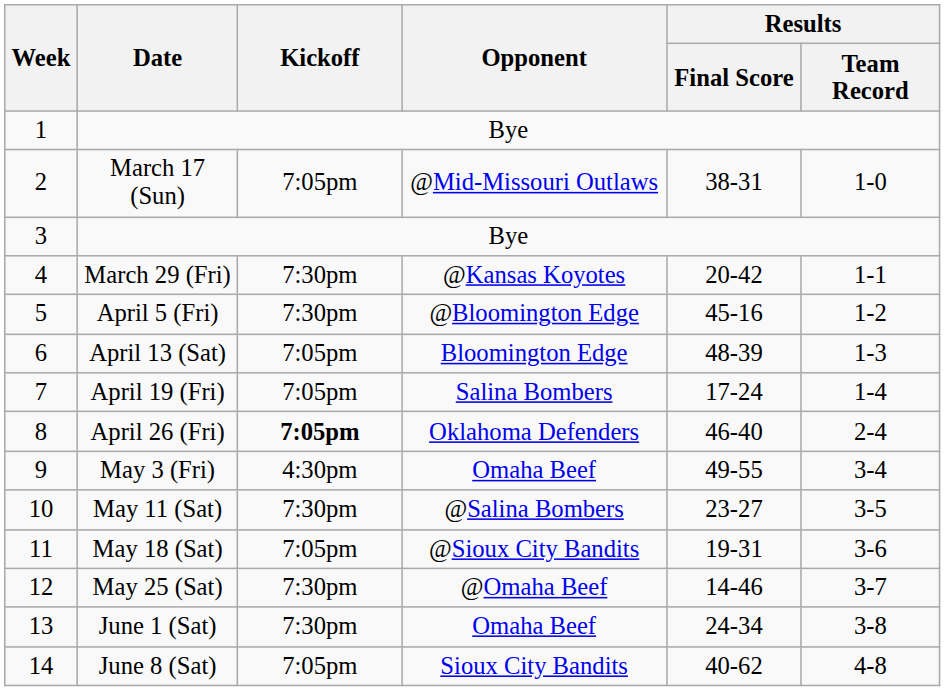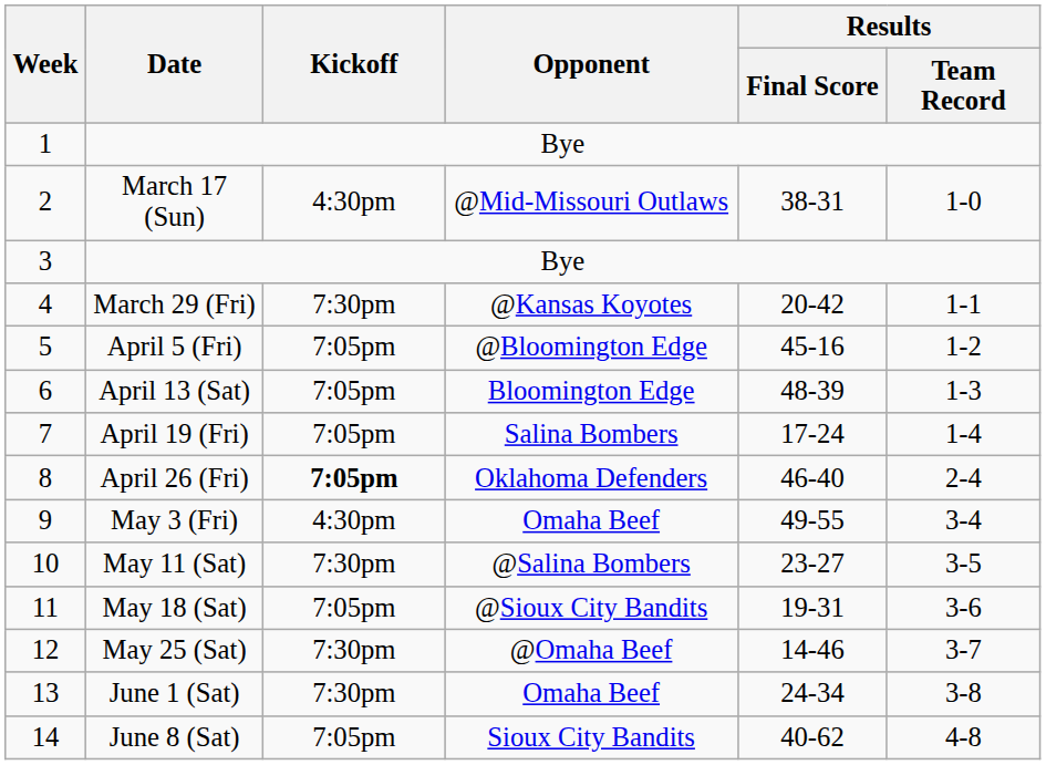 <table class="wikitable">
 <tr>
 <th rowspan="2" width="40">Week</th>
 <th rowspan="2" width="110">Date</th>
 <th rowspan="2" width="110">Kickoff</th>
 <th rowspan="2" width="180">Opponent</th>
 <th colspan="2" width="180">Results</th>
 </tr>
 <tr>
 <th width="90">Final Score</th>
 <th width="90">Team Record</th>
 </tr>
 <tr>
 <td align="center">1</td>
 <td colSpan=5 align="center">Bye</td>
 </tr>
 <tr>
 <td align="center">2</td>
 <td align="center">March 17 (Sun)</td>
-<td align="center">7:05pm</td>
+<td align="center">4:30pm</td>
 <td align="center">@<a href='#'>Mid-Missouri Outlaws</a></td>
 <td align="center">38-31</td>
 <td align="center">1-0</td>
 </tr>
 <tr>
 <td align="center">3</td>
 <td colSpan=5 align="center">Bye</td>
 </tr>
 <tr>
 <td align="center">4</td>
 <td align="center">March 29 (Fri)</td>
 <td align="center">7:30pm</td>
 <td align="center">@<a href='#'>Kansas Koyotes</a></td>
 <td align="center">20-42</td>
 <td align="center">1-1</td>
 </tr>
 <tr>
 <td align="center">5</td>
 <td align="center">April 5 (Fri)</td>
-<td align="center">7:30pm</td>
+<td align="center">7:05pm</td>
 <td align="center">@<a href='#'>Bloomington Edge</a></td>
 <td align="center">45-16</td>
 <td align="center">1-2</td>
 </tr>
 <tr>
 <td align="center">6</td>
 <td align="center">April 13 (Sat)</td>
 <td align="center">7:05pm</td>
 <td align="center"><a href='#'>Bloomington Edge</a></td>
 <td align="center">48-39</td>
 <td align="center">1-3</td>
 </tr>
 <tr>
 <td align="center">7</td>
 <td align="center">April 19 (Fri)</td>
 <td align="center">7:05pm</td>
 <td align="center"><a href='#'>Salina Bombers</a></td>
 <td align="center">17-24</td>
 <td align="center">1-4</td>
 </tr>
 <tr>
 <td align="center">8</td>
 <td align="center">April 26 (Fri)</td>
 <td align="center"><strong>7:05pm</strong></td>
 <td align="center"><a href='#'>Oklahoma Defenders</a></td>
 <td align="center">46-40</td>
 <td align="center">2-4</td>
 </tr>
 <tr>
 <td align="center">9</td>
 <td align="center">May 3 (Fri)</td>
 <td align="center">4:30pm</td>
 <td align="center"><a href='#'>Omaha Beef</a></td>
 <td align="center">49-55</td>
 <td align="center">3-4</td>
 </tr>
 <tr>
 <td align="center">10</td>
 <td align="center">May 11 (Sat)</td>
 <td align="center">7:30pm</td>
 <td align="center">@<a href='#'>Salina Bombers</a></td>
 <td align="center">23-27</td>
 <td align="center">3-5</td>
 </tr>
 <tr>
 <td align="center">11</td>
 <td align="center">May 18 (Sat)</td>
 <td align="center">7:05pm</td>
 <td align="center">@<a href='#'>Sioux City Bandits</a></td>
 <td align="center">19-31</td>
 <td align="center">3-6</td>
 </tr>
 <tr>
 <td align="center">12</td>
 <td align="center">May 25 (Sat)</td>
 <td align="center">7:30pm</td>
 <td align="center">@<a href='#'>Omaha Beef</a></td>
 <td align="center">14-46</td>
 <td align="center">3-7</td>
 </tr>
 <tr>
 <td align="center">13</td>
 <td align="center">June 1 (Sat)</td>
 <td align="center">7:30pm</td>
 <td align="center"><a href='#'>Omaha Beef</a></td>
 <td align="center">24-34</td>
 <td align="center">3-8</td>
 </tr>
 <tr>
 <td align="center">14</td>
 <td align="center">June 8 (Sat)</td>
 <td align="center">7:05pm</td>
 <td align="center"><a href='#'>Sioux City Bandits</a></td>
 <td align="center">40-62</td>
 <td align="center">4-8</td>
 </tr>
 </table>
